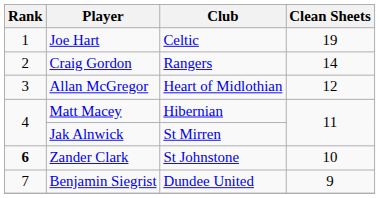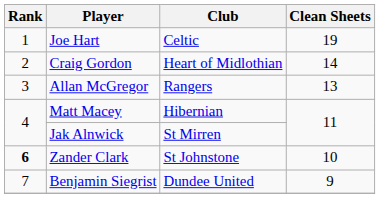 <table class="wikitable" style="text-align:center">
 <tr>
 <th>Rank</th>
 <th>Player</th>
 <th>Club</th>
 <th>Clean Sheets</th>
 </tr>
 <tr>
 <td>1</td>
 <td align="left"> <a href='#'>Joe Hart</a></td>
 <td align="left"><a href='#'>Celtic</a></td>
 <td>19</td>
 </tr>
 <tr>
 <td>2</td>
 <td align="left"> <a href='#'>Craig Gordon</a></td>
-<td align="left"><a href='#'>Rangers</a></td>
+<td align="left"><a href='#'>Heart of Midlothian</a></td>
 <td>14</td>
 </tr>
 <tr>
 <td>3</td>
 <td align="left"> <a href='#'>Allan McGregor</a></td>
-<td align="left"><a href='#'>Heart of Midlothian</a></td>
-<td>12</td>
+<td align="left"><a href='#'>Rangers</a></td>
+<td>13</td>
 </tr>
 <tr>
 <td rowspan="2">4</td>
 <td align="left"> <a href='#'>Matt Macey</a></td>
 <td align="left"><a href='#'>Hibernian</a></td>
 <td rowspan="2">11</td>
 </tr>
 <tr>
 <td align="left"> <a href='#'>Jak Alnwick</a></td>
 <td align="left"><a href='#'>St Mirren</a></td>
 </tr>
 <tr>
 <td><strong>6</strong></td>
 <td align="left"> <a href='#'>Zander Clark</a></td>
 <td align="left"><a href='#'>St Johnstone</a></td>
 <td>10</td>
 </tr>
 <tr>
 <td>7</td>
 <td align="left"> <a href='#'>Benjamin Siegrist</a></td>
 <td align="left"><a href='#'>Dundee United</a></td>
 <td>9</td>
 </tr>
 <tr>
 </tr>
 </table>
